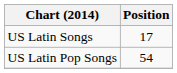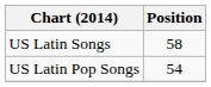 <table class="wikitable">
 <tr>
 <th scope="col">Chart (2014)</th>
 <th scope="col">Position</th>
 </tr>
 <tr>
 <td>US Latin Songs</td>
-<td style="text-align:center;">17</td>
+<td style="text-align:center;">58</td>
 </tr>
 <tr>
 <td>US Latin Pop Songs</td>
 <td style="text-align:center;">54</td>
 </tr>
 <tr>
 </tr>
 </table>
